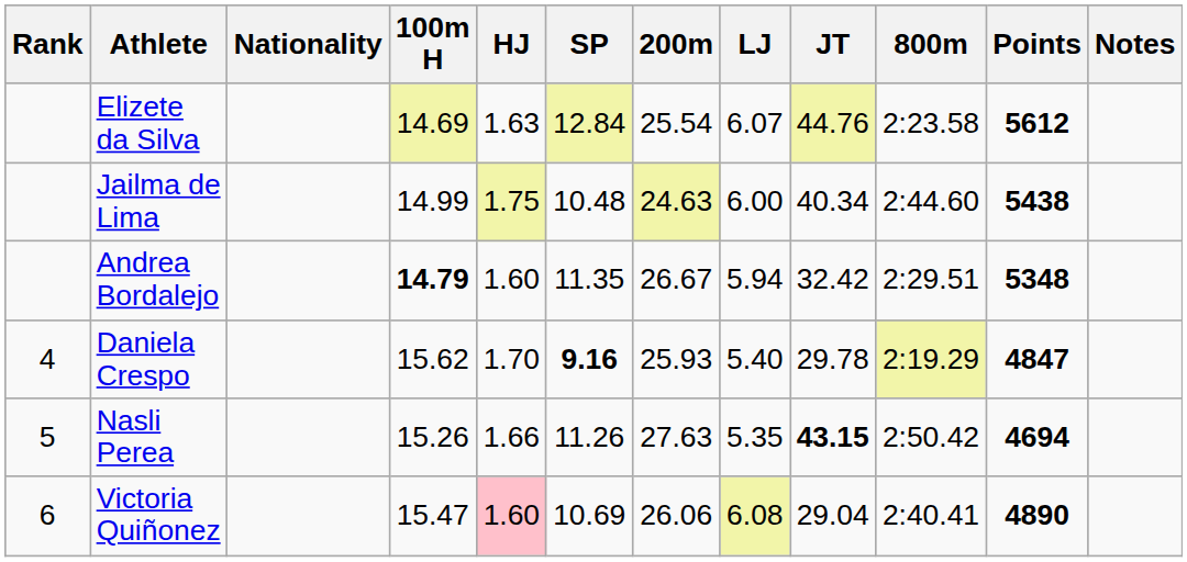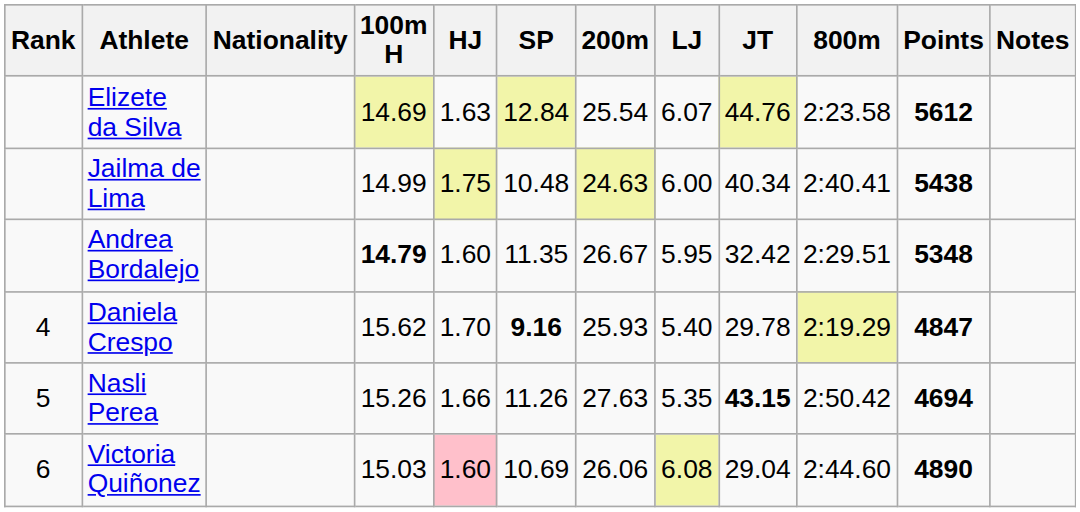 <table class="wikitable sortable" style=" text-align:center;">
 <tr>
 <th>Rank</th>
 <th>Athlete</th>
 <th>Nationality</th>
 <th>100m H</th>
 <th>HJ</th>
 <th>SP</th>
 <th>200m</th>
 <th>LJ</th>
 <th>JT</th>
 <th>800m</th>
 <th>Points</th>
 <th>Notes</th>
 </tr>
 <tr>
 <td></td>
 <td align=left><a href='#'>Elizete da Silva</a></td>
 <td align=left></td>
 <td bgcolor=#F2F5A9>14.69</td>
 <td>1.63</td>
 <td bgcolor=#F2F5A9>12.84</td>
 <td>25.54</td>
 <td>6.07</td>
 <td bgcolor=#F2F5A9>44.76</td>
 <td>2:23.58</td>
 <td><strong>5612</strong></td>
 <td></td>
 </tr>
 <tr>
 <td></td>
 <td align=left><a href='#'>Jailma de Lima</a></td>
 <td align=left></td>
 <td>14.99</td>
 <td bgcolor=#F2F5A9>1.75</td>
 <td>10.48</td>
 <td bgcolor=#F2F5A9>24.63</td>
 <td>6.00</td>
 <td>40.34</td>
-<td>2:44.60</td>
+<td>2:40.41</td>
 <td><strong>5438</strong></td>
 <td></td>
 </tr>
 <tr>
 <td></td>
 <td align=left><a href='#'>Andrea Bordalejo</a></td>
 <td align=left></td>
 <td><strong>14.79</strong></td>
 <td>1.60</td>
 <td>11.35</td>
 <td>26.67</td>
-<td>5.94</td>
+<td>5.95</td>
 <td>32.42</td>
 <td>2:29.51</td>
 <td><strong>5348</strong></td>
 <td></td>
 </tr>
 <tr>
 <td>4</td>
 <td align=left><a href='#'>Daniela Crespo</a></td>
 <td align=left></td>
 <td>15.62</td>
 <td>1.70</td>
 <td><strong>9.16</strong></td>
 <td>25.93</td>
 <td>5.40</td>
 <td>29.78</td>
 <td bgcolor=#F2F5A9>2:19.29</td>
 <td><strong>4847</strong></td>
 <td></td>
 </tr>
 <tr>
 <td>5</td>
 <td align=left><a href='#'>Nasli Perea</a></td>
 <td align=left></td>
 <td>15.26</td>
 <td>1.66</td>
 <td>11.26</td>
 <td>27.63</td>
 <td>5.35</td>
 <td><strong>43.15</strong></td>
 <td>2:50.42</td>
 <td><strong>4694</strong></td>
 <td></td>
 </tr>
 <tr>
 <td>6</td>
 <td align=left><a href='#'>Victoria Quiñonez</a></td>
 <td align=left></td>
-<td>15.47</td>
+<td>15.03</td>
 <td style="background: pink;">1.60</td>
 <td>10.69</td>
 <td>26.06</td>
 <td bgcolor=#F2F5A9>6.08</td>
 <td>29.04</td>
-<td>2:40.41</td>
+<td>2:44.60</td>
 <td><strong>4890</strong></td>
 <td></td>
 </tr>
 </table>
